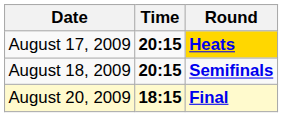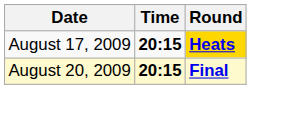 <table class="wikitable">
 <tr>
 <th>Date</th>
 <th>Time</th>
 <th>Round</th>
 </tr>
 <tr>
 <td>August 17, 2009</td>
 <td><strong>20:15</strong></td>
 <td style="background: gold;"><strong><a href='#'>Heats</a></strong></td>
 </tr>
-<tr>
-<td>August 18, 2009</td>
-<td><strong>20:15</strong></td>
-<td><strong><a href='#'>Semifinals</a></strong></td>
-</tr>
 <tr style=background:lemonchiffon>
 <td>August 20, 2009</td>
-<td><strong>18:15</strong></td>
+<td><strong>20:15</strong></td>
 <td><strong><a href='#'>Final</a></strong></td>
 </tr>
 </table>
